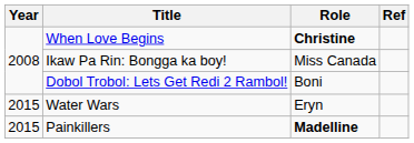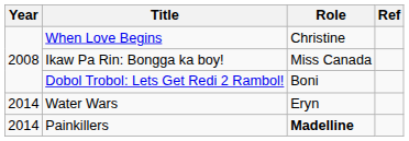 <table class="wikitable">
 <tr>
 <th>Year</th>
 <th>Title</th>
 <th>Role</th>
 <th>Ref</th>
 </tr>
 <tr>
 <td rowspan="3">2008</td>
 <td><a href='#'>When Love Begins</a></td>
-<td><strong>Christine</strong></td>
+<td>Christine</td>
 <td></td>
 </tr>
 <tr>
 <td>Ikaw Pa Rin: Bongga ka boy!</td>
 <td>Miss Canada</td>
 <td></td>
 </tr>
 <tr>
 <td><a href='#'>Dobol Trobol: Lets Get Redi 2 Rambol!</a></td>
 <td>Boni</td>
 <td></td>
 </tr>
 <tr>
-<td>2015</td>
+<td>2014</td>
 <td>Water Wars</td>
 <td>Eryn</td>
 <td></td>
 </tr>
 <tr>
-<td>2015</td>
+<td>2014</td>
 <td>Painkillers</td>
 <td><strong>Madelline</strong></td>
 <td></td>
 </tr>
 </table>
